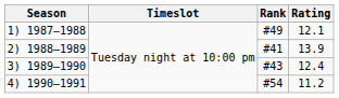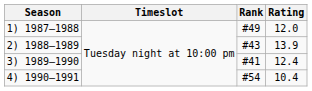 <table class="wikitable" style="text-align:center;">
 <tr>
 <th><strong>Season</strong></th>
 <th><strong>Timeslot</strong></th>
 <th><strong>Rank</strong></th>
 <th><strong>Rating</strong></th>
 </tr>
 <tr>
 <td>1) 1987–1988</td>
 <td rowspan="4">Tuesday night at 10:00 pm</td>
 <td>#49</td>
-<td>12.1</td>
+<td>12.0</td>
 </tr>
 <tr>
 <td>2) 1988–1989</td>
-<td>#41</td>
+<td>#43</td>
 <td>13.9</td>
 </tr>
 <tr>
 <td>3) 1989–1990</td>
-<td>#43</td>
+<td>#41</td>
 <td>12.4</td>
 </tr>
 <tr>
 <td>4) 1990–1991</td>
 <td>#54 </td>
-<td>11.2</td>
+<td>10.4</td>
 </tr>
 </table>
